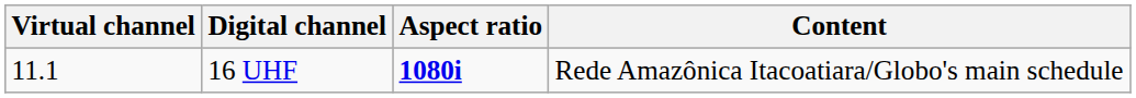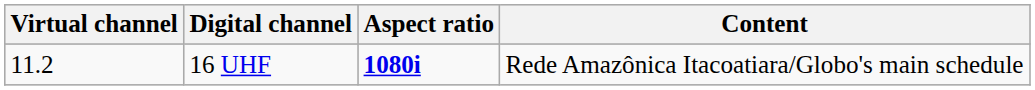 <table class = "wikitable">
 <tr>
 <th>Virtual channel</th>
 <th>Digital channel</th>
 <th>Aspect ratio</th>
 <th>Content</th>
 </tr>
 <tr>
-<td>11.1</td>
+<td>11.2</td>
 <td>16 <a href='#'>UHF</a></td>
 <td><strong><a href='#'>1080i</a></strong></td>
 <td>Rede Amazônica Itacoatiara/Globo's main schedule</td>
 </tr>
 </table>
